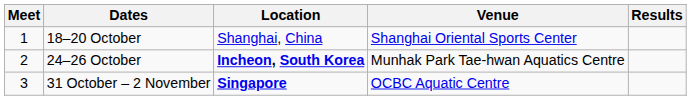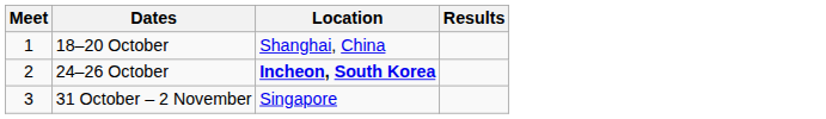 <table class=wikitable>
 <tr>
 <th>Meet</th>
 <th>Dates</th>
 <th>Location</th>
-<th>Venue</th>
 <th>Results</th>
 </tr>
 <tr>
 <td align=center>1</td>
 <td>18–20 October</td>
 <td> <a href='#'>Shanghai</a>, <a href='#'>China</a></td>
-<td><a href='#'>Shanghai Oriental Sports Center</a></td>
 <td></td>
 </tr>
 <tr>
 <td align=center>2</td>
 <td>24–26 October</td>
 <td><strong> <a href='#'>Incheon</a>, <a href='#'>South Korea</a></strong></td>
-<td>Munhak Park Tae-hwan Aquatics Centre</td>
 <td></td>
 </tr>
 <tr>
 <td align=center>3</td>
 <td>31 October – 2 November</td>
-<td><strong> <a href='#'>Singapore</a></strong></td>
-<td><a href='#'>OCBC Aquatic Centre</a></td>
+<td> <a href='#'>Singapore</a></td>
 <td></td>
 </tr>
 </table>
